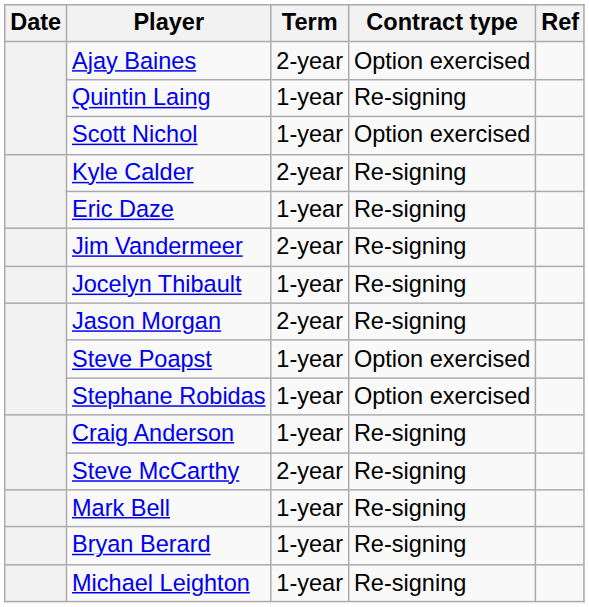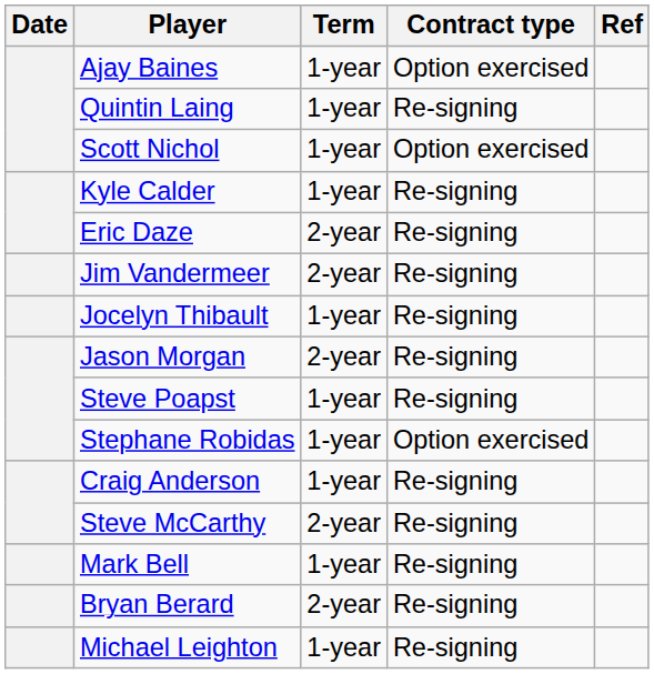 <table class="wikitable plainrowheaders">
 <tr style="background:#ddd; text-align:center;">
 <th>Date</th>
 <th>Player</th>
 <th>Term</th>
 <th>Contract type</th>
 <th>Ref</th>
 </tr>
 <tr>
 <th scope="row" rowspan=3></th>
 <td><a href='#'>Ajay Baines</a></td>
-<td>2-year</td>
+<td>1-year</td>
 <td>Option exercised</td>
 <td></td>
 </tr>
 <tr>
 <td><a href='#'>Quintin Laing</a></td>
 <td>1-year</td>
 <td>Re-signing</td>
 <td></td>
 </tr>
 <tr>
 <td><a href='#'>Scott Nichol</a></td>
 <td>1-year</td>
 <td>Option exercised</td>
 <td></td>
 </tr>
 <tr>
 <th scope="row" rowspan=2></th>
 <td><a href='#'>Kyle Calder</a></td>
-<td>2-year</td>
+<td>1-year</td>
 <td>Re-signing</td>
 <td></td>
 </tr>
 <tr>
 <td><a href='#'>Eric Daze</a></td>
-<td>1-year</td>
+<td>2-year</td>
 <td>Re-signing</td>
 <td></td>
 </tr>
 <tr>
 <th scope="row"></th>
 <td><a href='#'>Jim Vandermeer</a></td>
 <td>2-year</td>
 <td>Re-signing</td>
 <td></td>
 </tr>
 <tr>
 <th scope="row"></th>
 <td><a href='#'>Jocelyn Thibault</a></td>
 <td>1-year</td>
 <td>Re-signing</td>
 <td></td>
 </tr>
 <tr>
 <th scope="row" rowspan=3></th>
 <td><a href='#'>Jason Morgan</a></td>
 <td>2-year</td>
 <td>Re-signing</td>
 <td></td>
 </tr>
 <tr>
 <td><a href='#'>Steve Poapst</a></td>
 <td>1-year</td>
-<td>Option exercised</td>
+<td>Re-signing</td>
 <td></td>
 </tr>
 <tr>
 <td><a href='#'>Stephane Robidas</a></td>
 <td>1-year</td>
 <td>Option exercised</td>
 <td></td>
 </tr>
 <tr>
 <th scope="row" rowspan=2></th>
 <td><a href='#'>Craig Anderson</a></td>
 <td>1-year</td>
 <td>Re-signing</td>
 <td></td>
 </tr>
 <tr>
 <td><a href='#'>Steve McCarthy</a></td>
 <td>2-year</td>
 <td>Re-signing</td>
 <td></td>
 </tr>
 <tr>
 <th scope="row"></th>
 <td><a href='#'>Mark Bell</a></td>
 <td>1-year</td>
 <td>Re-signing</td>
 <td></td>
 </tr>
 <tr>
 <th scope="row"></th>
 <td><a href='#'>Bryan Berard</a></td>
-<td>1-year</td>
+<td>2-year</td>
 <td>Re-signing</td>
 <td></td>
 </tr>
 <tr>
 <th scope="row"></th>
 <td><a href='#'>Michael Leighton</a></td>
 <td>1-year</td>
 <td>Re-signing</td>
 <td></td>
 </tr>
 </table>
